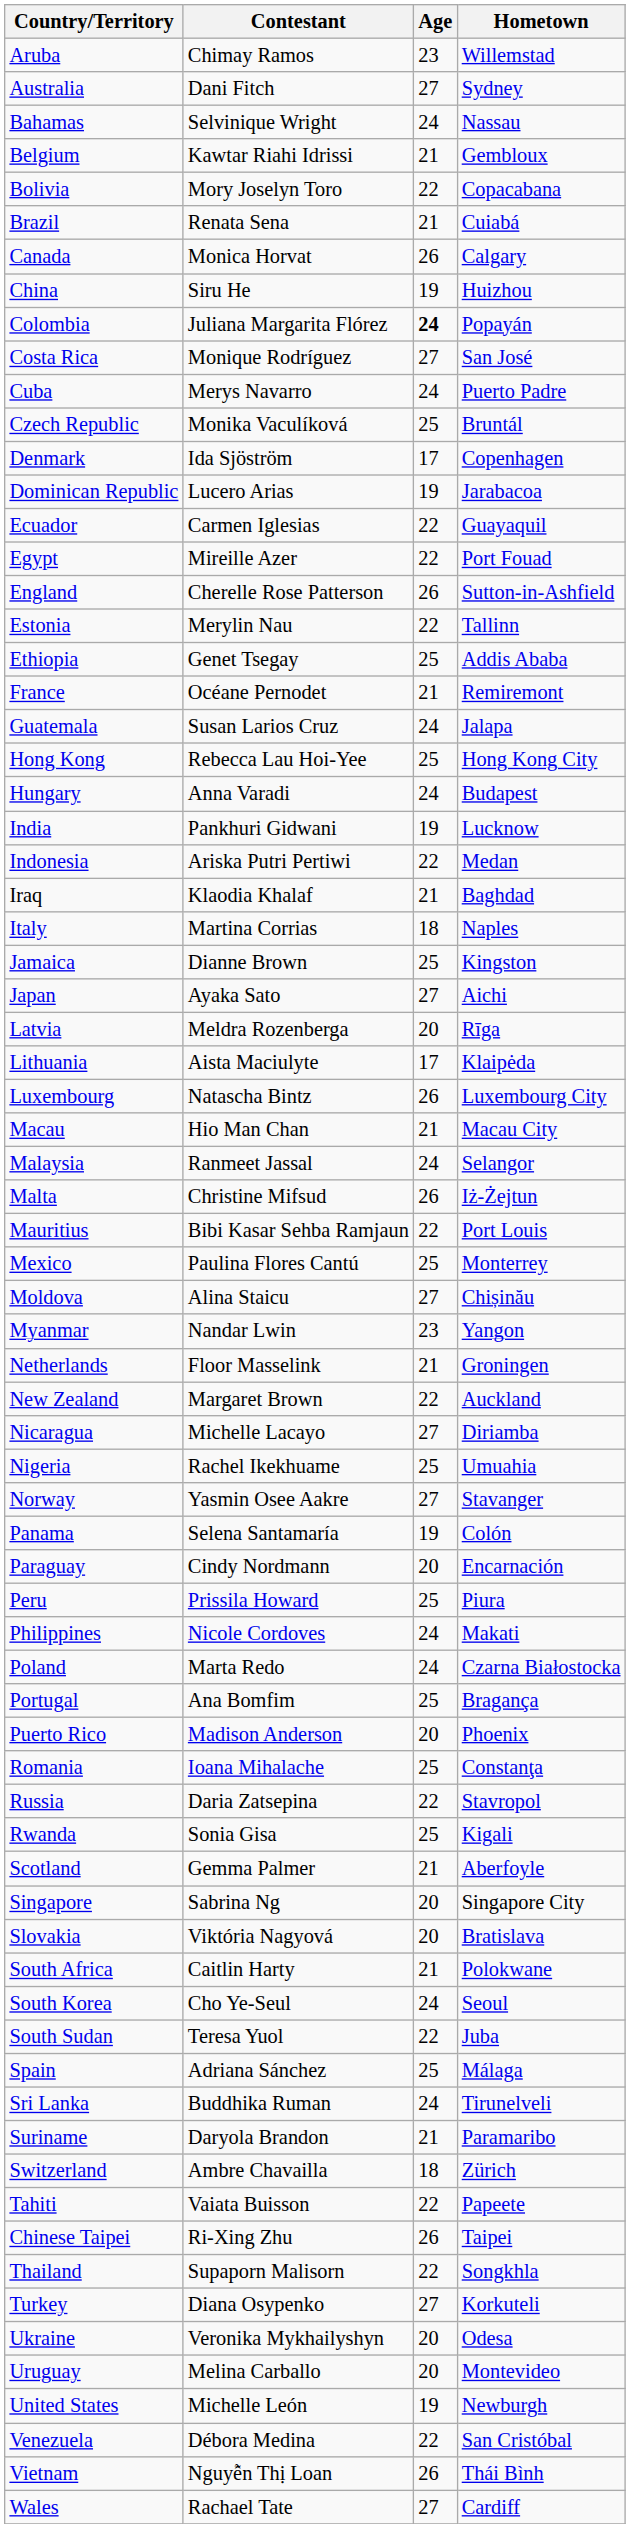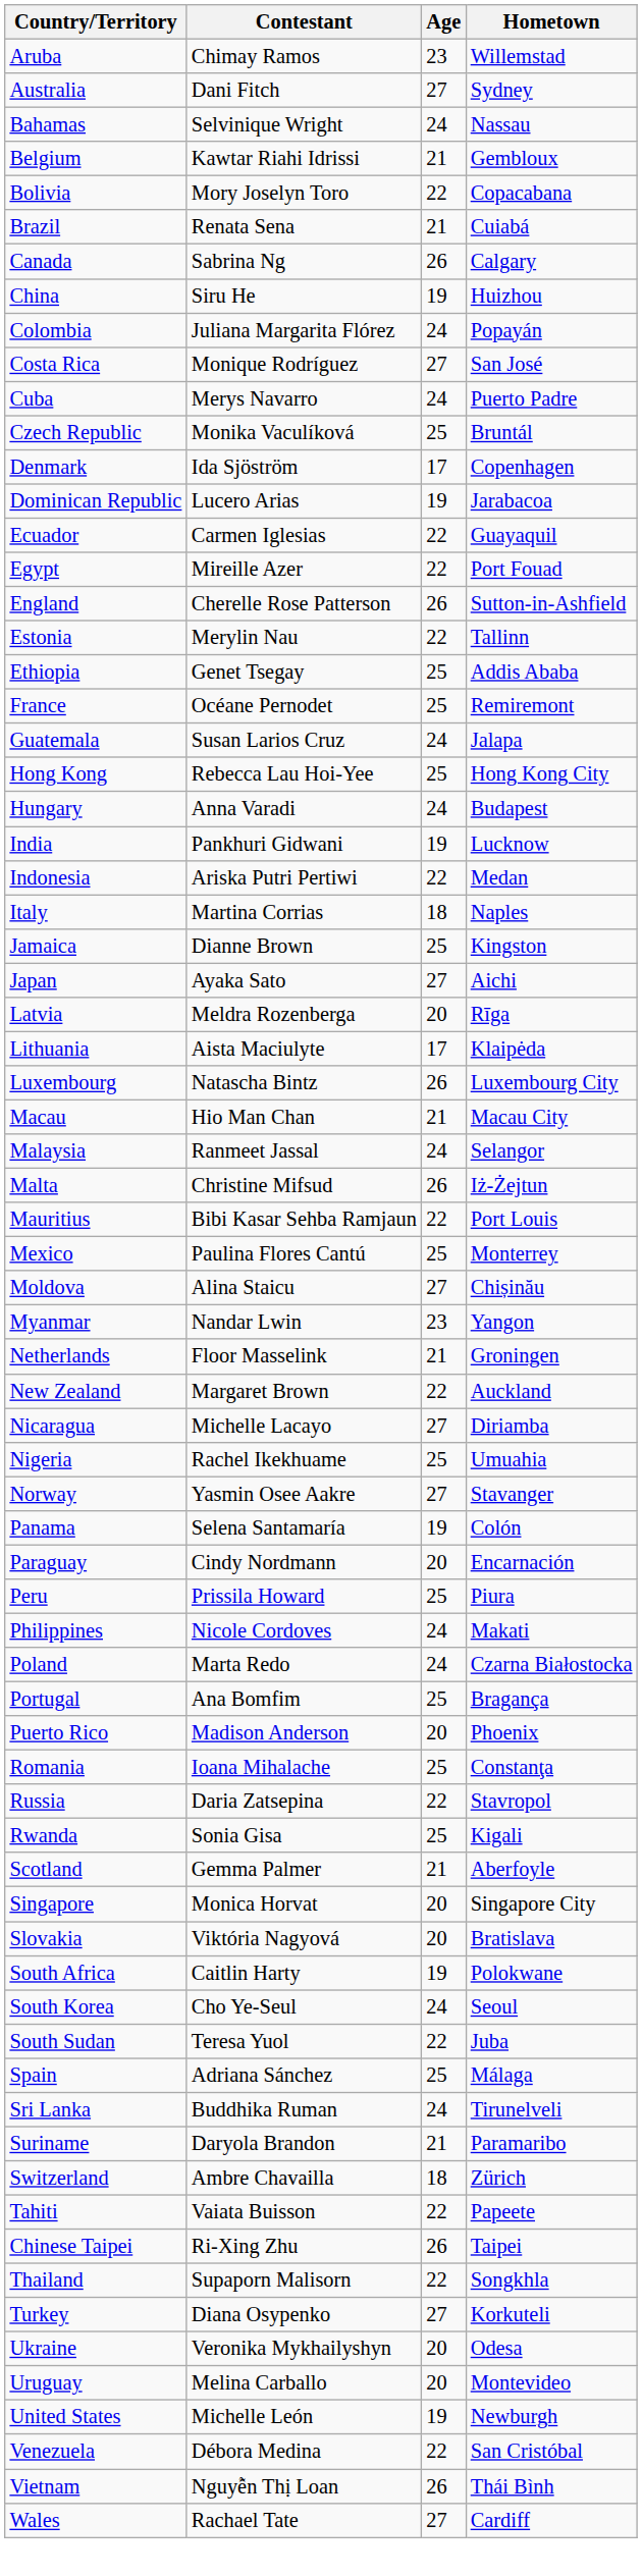 <table class="wikitable sortable" style="font-size: 95%;">
 <tr>
 <th>Country/Territory</th>
 <th>Contestant</th>
 <th>Age</th>
 <th>Hometown</th>
 </tr>
 <tr>
 <td> <a href='#'>Aruba</a></td>
 <td>Chimay Ramos</td>
 <td>23</td>
 <td><a href='#'>Willemstad</a></td>
 </tr>
 <tr>
 <td> <a href='#'>Australia</a></td>
 <td>Dani Fitch</td>
 <td>27</td>
 <td><a href='#'>Sydney</a></td>
 </tr>
 <tr>
 <td> <a href='#'>Bahamas</a></td>
 <td>Selvinique Wright</td>
 <td>24</td>
 <td><a href='#'>Nassau</a></td>
 </tr>
 <tr>
 <td> <a href='#'>Belgium</a></td>
 <td>Kawtar Riahi Idrissi</td>
 <td>21</td>
 <td><a href='#'>Gembloux</a></td>
 </tr>
 <tr>
 <td> <a href='#'>Bolivia</a></td>
 <td>Mory Joselyn Toro</td>
 <td>22</td>
 <td><a href='#'>Copacabana</a></td>
 </tr>
 <tr>
 <td> <a href='#'>Brazil</a></td>
 <td>Renata Sena</td>
 <td>21</td>
 <td><a href='#'>Cuiabá</a></td>
 </tr>
 <tr>
 <td> <a href='#'>Canada</a></td>
-<td>Monica Horvat</td>
+<td>Sabrina Ng</td>
 <td>26</td>
 <td><a href='#'>Calgary</a></td>
 </tr>
 <tr>
 <td> <a href='#'>China</a></td>
 <td>Siru He</td>
 <td>19</td>
 <td><a href='#'>Huizhou</a></td>
 </tr>
 <tr>
 <td> <a href='#'>Colombia</a></td>
 <td>Juliana Margarita Flórez</td>
-<td><strong>24</strong></td>
+<td>24</td>
 <td><a href='#'>Popayán</a></td>
 </tr>
 <tr>
 <td> <a href='#'>Costa Rica</a></td>
 <td>Monique Rodríguez</td>
 <td>27</td>
 <td><a href='#'>San José</a></td>
 </tr>
 <tr>
 <td> <a href='#'>Cuba</a></td>
 <td>Merys Navarro</td>
 <td>24</td>
 <td><a href='#'>Puerto Padre</a></td>
 </tr>
 <tr>
 <td> <a href='#'>Czech Republic</a></td>
 <td>Monika Vaculíková</td>
 <td>25</td>
 <td><a href='#'>Bruntál</a></td>
 </tr>
 <tr>
 <td> <a href='#'>Denmark</a></td>
 <td>Ida Sjöström</td>
 <td>17</td>
 <td><a href='#'>Copenhagen</a></td>
 </tr>
 <tr>
 <td> <a href='#'>Dominican Republic</a></td>
 <td>Lucero Arias</td>
 <td>19</td>
 <td><a href='#'>Jarabacoa</a></td>
 </tr>
 <tr>
 <td> <a href='#'>Ecuador</a></td>
 <td>Carmen Iglesias</td>
 <td>22</td>
 <td><a href='#'>Guayaquil</a></td>
 </tr>
 <tr>
 <td> <a href='#'>Egypt</a></td>
 <td>Mireille Azer</td>
 <td>22</td>
 <td><a href='#'>Port Fouad</a></td>
 </tr>
 <tr>
 <td> <a href='#'>England</a></td>
 <td>Cherelle Rose Patterson</td>
 <td>26</td>
 <td><a href='#'>Sutton-in-Ashfield</a></td>
 </tr>
 <tr>
 <td> <a href='#'>Estonia</a></td>
 <td>Merylin Nau</td>
 <td>22</td>
 <td><a href='#'>Tallinn</a></td>
 </tr>
 <tr>
 <td> <a href='#'>Ethiopia</a></td>
 <td>Genet Tsegay</td>
 <td>25</td>
 <td><a href='#'>Addis Ababa</a></td>
 </tr>
 <tr>
 <td> <a href='#'>France</a></td>
 <td>Océane Pernodet</td>
-<td>21</td>
+<td>25</td>
 <td><a href='#'>Remiremont</a></td>
 </tr>
 <tr>
 <td> <a href='#'>Guatemala</a></td>
 <td>Susan Larios Cruz</td>
 <td>24</td>
 <td><a href='#'>Jalapa</a></td>
 </tr>
 <tr>
 <td> <a href='#'>Hong Kong</a></td>
 <td>Rebecca Lau Hoi-Yee</td>
 <td>25</td>
 <td><a href='#'>Hong Kong City</a></td>
 </tr>
 <tr>
 <td> <a href='#'>Hungary</a></td>
 <td>Anna Varadi</td>
 <td>24</td>
 <td><a href='#'>Budapest</a></td>
 </tr>
 <tr>
 <td> <a href='#'>India</a></td>
 <td>Pankhuri Gidwani</td>
 <td>19</td>
 <td><a href='#'>Lucknow</a></td>
 </tr>
 <tr>
 <td> <a href='#'>Indonesia</a></td>
 <td>Ariska Putri Pertiwi</td>
 <td>22</td>
 <td><a href='#'>Medan</a></td>
-</tr>
-<tr>
-<td> Iraq</td>
-<td>Klaodia Khalaf</td>
-<td>21</td>
-<td><a href='#'>Baghdad</a></td>
 </tr>
 <tr>
 <td> <a href='#'>Italy</a></td>
 <td>Martina Corrias</td>
 <td>18</td>
 <td><a href='#'>Naples</a></td>
 </tr>
 <tr>
 <td> <a href='#'>Jamaica</a></td>
 <td>Dianne Brown</td>
 <td>25</td>
 <td><a href='#'>Kingston</a></td>
 </tr>
 <tr>
 <td> <a href='#'>Japan</a></td>
 <td>Ayaka Sato</td>
 <td>27</td>
 <td><a href='#'>Aichi</a></td>
 </tr>
 <tr>
 <td> <a href='#'>Latvia</a></td>
 <td>Meldra Rozenberga</td>
 <td>20</td>
 <td><a href='#'>Rīga</a></td>
 </tr>
 <tr>
 <td> <a href='#'>Lithuania</a></td>
 <td>Aista Maciulyte</td>
 <td>17</td>
 <td><a href='#'>Klaipėda</a></td>
 </tr>
 <tr>
 <td> <a href='#'>Luxembourg</a></td>
 <td>Natascha Bintz</td>
 <td>26</td>
 <td><a href='#'>Luxembourg City</a></td>
 </tr>
 <tr>
 <td> <a href='#'>Macau</a></td>
 <td>Hio Man Chan</td>
 <td>21</td>
 <td><a href='#'>Macau City</a></td>
 </tr>
 <tr>
 <td> <a href='#'>Malaysia</a></td>
 <td>Ranmeet Jassal</td>
 <td>24</td>
 <td><a href='#'>Selangor</a></td>
 </tr>
 <tr>
 <td> <a href='#'>Malta</a></td>
 <td>Christine Mifsud</td>
 <td>26</td>
 <td><a href='#'>Iż-Żejtun</a></td>
 </tr>
 <tr>
 <td> <a href='#'>Mauritius</a></td>
 <td>Bibi Kasar Sehba Ramjaun</td>
 <td>22</td>
 <td><a href='#'>Port Louis</a></td>
 </tr>
 <tr>
 <td> <a href='#'>Mexico</a></td>
 <td>Paulina Flores Cantú</td>
 <td>25</td>
 <td><a href='#'>Monterrey</a></td>
 </tr>
 <tr>
 <td> <a href='#'>Moldova</a></td>
 <td>Alina Staicu</td>
 <td>27</td>
 <td><a href='#'>Chișinău</a></td>
 </tr>
 <tr>
 <td> <a href='#'>Myanmar</a></td>
 <td>Nandar Lwin</td>
 <td>23</td>
 <td><a href='#'>Yangon</a></td>
 </tr>
 <tr>
 <td> <a href='#'>Netherlands</a></td>
 <td>Floor Masselink</td>
 <td>21</td>
 <td><a href='#'>Groningen</a></td>
 </tr>
 <tr>
 <td> <a href='#'>New Zealand</a></td>
 <td>Margaret Brown</td>
 <td>22</td>
 <td><a href='#'>Auckland</a></td>
 </tr>
 <tr>
 <td> <a href='#'>Nicaragua</a></td>
 <td>Michelle Lacayo</td>
 <td>27</td>
 <td><a href='#'>Diriamba</a></td>
 </tr>
 <tr>
 <td> <a href='#'>Nigeria</a></td>
 <td>Rachel Ikekhuame</td>
 <td>25</td>
 <td><a href='#'>Umuahia</a></td>
 </tr>
 <tr>
 <td> <a href='#'>Norway</a></td>
 <td>Yasmin Osee Aakre</td>
 <td>27</td>
 <td><a href='#'>Stavanger</a></td>
 </tr>
 <tr>
 <td> <a href='#'>Panama</a></td>
 <td>Selena Santamaría</td>
 <td>19</td>
 <td><a href='#'>Colón</a></td>
 </tr>
 <tr>
 <td> <a href='#'>Paraguay</a></td>
 <td>Cindy Nordmann</td>
 <td>20</td>
 <td><a href='#'>Encarnación</a></td>
 </tr>
 <tr>
 <td> <a href='#'>Peru</a></td>
 <td><a href='#'>Prissila Howard</a></td>
 <td>25</td>
 <td><a href='#'>Piura</a></td>
 </tr>
 <tr>
 <td> <a href='#'> Philippines</a></td>
 <td><a href='#'>Nicole Cordoves</a></td>
 <td>24</td>
 <td><a href='#'>Makati</a></td>
 </tr>
 <tr>
 <td> <a href='#'>Poland</a></td>
 <td>Marta Redo</td>
 <td>24</td>
 <td><a href='#'>Czarna Białostocka</a></td>
 </tr>
 <tr>
 <td> <a href='#'>Portugal</a></td>
 <td>Ana Bomfim</td>
 <td>25</td>
 <td><a href='#'>Bragança</a></td>
 </tr>
 <tr>
 <td> <a href='#'>Puerto Rico</a></td>
 <td><a href='#'>Madison Anderson</a></td>
 <td>20</td>
 <td><a href='#'>Phoenix</a></td>
 </tr>
 <tr>
 <td> <a href='#'>Romania</a></td>
 <td><a href='#'>Ioana Mihalache</a></td>
 <td>25</td>
 <td><a href='#'>Constanţa</a></td>
 </tr>
 <tr>
 <td> <a href='#'>Russia</a></td>
 <td>Daria Zatsepina</td>
 <td>22</td>
 <td><a href='#'>Stavropol</a></td>
 </tr>
 <tr>
 <td> <a href='#'>Rwanda</a></td>
 <td>Sonia Gisa</td>
 <td>25</td>
 <td><a href='#'>Kigali</a></td>
 </tr>
 <tr>
 <td> <a href='#'> Scotland</a></td>
 <td>Gemma Palmer</td>
 <td>21</td>
 <td><a href='#'>Aberfoyle</a></td>
 </tr>
 <tr>
 <td> <a href='#'>Singapore</a></td>
-<td>Sabrina Ng</td>
+<td>Monica Horvat</td>
 <td>20</td>
 <td>Singapore City</td>
 </tr>
 <tr>
 <td> <a href='#'>Slovakia</a></td>
 <td>Viktória Nagyová</td>
 <td>20</td>
 <td><a href='#'>Bratislava</a></td>
 </tr>
 <tr>
 <td> <a href='#'>South Africa</a></td>
 <td>Caitlin Harty</td>
-<td>21</td>
+<td>19</td>
 <td><a href='#'>Polokwane</a></td>
 </tr>
 <tr>
 <td> <a href='#'>South Korea</a></td>
 <td>Cho Ye-Seul</td>
 <td>24</td>
 <td><a href='#'>Seoul</a></td>
 </tr>
 <tr>
 <td> <a href='#'>South Sudan</a></td>
 <td>Teresa Yuol</td>
 <td>22</td>
 <td><a href='#'>Juba</a></td>
 </tr>
 <tr>
 <td> <a href='#'>Spain</a></td>
 <td>Adriana Sánchez</td>
 <td>25</td>
 <td><a href='#'>Málaga</a></td>
 </tr>
 <tr>
 <td> <a href='#'>Sri Lanka</a></td>
 <td>Buddhika Ruman</td>
 <td>24</td>
 <td><a href='#'>Tirunelveli</a></td>
 </tr>
 <tr>
 <td> <a href='#'>Suriname</a></td>
 <td>Daryola Brandon</td>
 <td>21</td>
 <td><a href='#'>Paramaribo</a></td>
 </tr>
 <tr>
 <td> <a href='#'>Switzerland</a></td>
 <td>Ambre Chavailla</td>
 <td>18</td>
 <td><a href='#'>Zürich</a></td>
 </tr>
 <tr>
 <td> <a href='#'>Tahiti</a></td>
 <td>Vaiata Buisson</td>
 <td>22</td>
 <td><a href='#'>Papeete</a></td>
 </tr>
 <tr>
 <td> <a href='#'> Chinese Taipei</a></td>
 <td>Ri-Xing Zhu</td>
 <td>26</td>
 <td><a href='#'>Taipei</a></td>
 </tr>
 <tr>
 <td> <a href='#'>Thailand</a></td>
 <td>Supaporn Malisorn</td>
 <td>22</td>
 <td><a href='#'>Songkhla</a></td>
 </tr>
 <tr>
 <td> <a href='#'>Turkey</a></td>
 <td>Diana Osypenko</td>
 <td>27</td>
 <td><a href='#'>Korkuteli</a></td>
 </tr>
 <tr>
 <td> <a href='#'>Ukraine</a></td>
 <td>Veronika Mykhailyshyn</td>
 <td>20</td>
 <td><a href='#'>Odesa</a></td>
 </tr>
 <tr>
 <td> <a href='#'>Uruguay</a></td>
 <td>Melina Carballo</td>
 <td>20</td>
 <td><a href='#'>Montevideo</a></td>
 </tr>
 <tr>
 <td> <a href='#'> United States</a></td>
 <td>Michelle León</td>
 <td>19</td>
 <td><a href='#'>Newburgh</a></td>
 </tr>
 <tr>
 <td> <a href='#'>Venezuela</a></td>
 <td>Débora Medina</td>
 <td>22</td>
 <td><a href='#'>San Cristóbal</a></td>
 </tr>
 <tr>
 <td> <a href='#'>Vietnam</a></td>
 <td>Nguyễn Thị Loan</td>
 <td>26</td>
 <td><a href='#'>Thái Bình</a></td>
 </tr>
 <tr>
 <td> <a href='#'>Wales</a></td>
 <td>Rachael Tate</td>
 <td>27</td>
 <td><a href='#'>Cardiff</a></td>
 </tr>
 </table>
